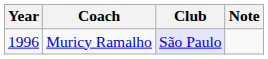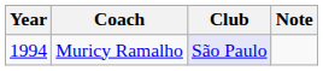 <table class="wikitable">
 <tr>
 <th>Year</th>
 <th>Coach</th>
 <th>Club</th>
 <th>Note</th>
 </tr>
 <tr>
-<td><a href='#'>1996</a></td>
+<td><a href='#'>1994</a></td>
 <td> <a href='#'>Muricy Ramalho</a></td>
 <td style="background: lavender;"> <a href='#'>São Paulo</a></td>
 <td></td>
 </tr>
 </table>
